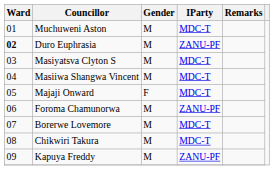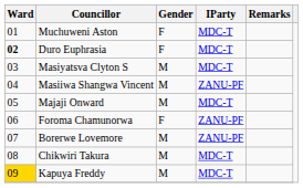 <table class="wikitable sortable" style="font-size: 95%;">
 <tr>
 <th>Ward</th>
 <th>Councillor</th>
 <th>Gender</th>
 <th>IParty</th>
 <th>Remarks</th>
 <th></th>
 </tr>
 <tr>
 <td>01</td>
 <td>Muchuweni Aston</td>
-<td>M</td>
+<td>F</td>
 <td><a href='#'>MDC-T</a></td>
 <td></td>
 </tr>
 <tr>
 <td><strong>02</strong></td>
 <td>Duro Euphrasia</td>
-<td>M</td>
-<td><a href='#'>ZANU-PF</a></td>
+<td>F</td>
+<td><a href='#'>MDC-T</a></td>
 <td></td>
 </tr>
 <tr>
 <td>03</td>
 <td>Masiyatsva Clyton S</td>
 <td>M</td>
 <td><a href='#'>MDC-T</a></td>
 <td></td>
 </tr>
 <tr>
 <td>04</td>
 <td>Masiiwa Shangwa Vincent</td>
 <td>M</td>
-<td><a href='#'>MDC-T</a></td>
+<td><a href='#'>ZANU-PF</a></td>
 <td></td>
 </tr>
 <tr>
 <td>05</td>
 <td>Majaji Onward</td>
-<td>F</td>
+<td>M</td>
 <td><a href='#'>MDC-T</a></td>
 <td></td>
 </tr>
 <tr>
 <td>06</td>
 <td>Foroma Chamunorwa</td>
-<td>M</td>
+<td>F</td>
 <td><a href='#'>ZANU-PF</a></td>
 <td></td>
 </tr>
 <tr>
 <td>07</td>
 <td>Borerwe Lovemore</td>
 <td>M</td>
-<td><a href='#'>MDC-T</a></td>
+<td><a href='#'>ZANU-PF</a></td>
 <td></td>
 </tr>
 <tr>
 <td>08</td>
 <td>Chikwiri Takura</td>
 <td>M</td>
 <td><a href='#'>MDC-T</a></td>
 <td></td>
 </tr>
 <tr>
-<td>09</td>
+<td style="background: gold;">09</td>
 <td>Kapuya Freddy</td>
 <td>M</td>
-<td><a href='#'>ZANU-PF</a></td>
+<td><a href='#'>MDC-T</a></td>
 <td></td>
 </tr>
 <tr>
 </tr>
 </table>
